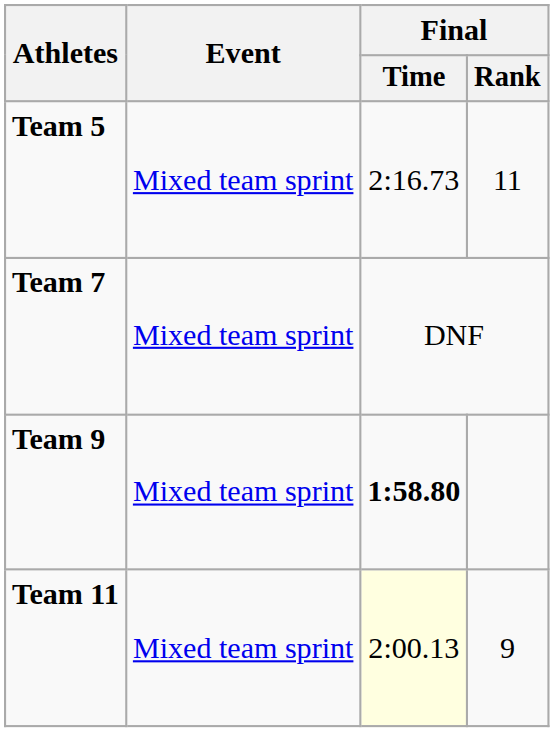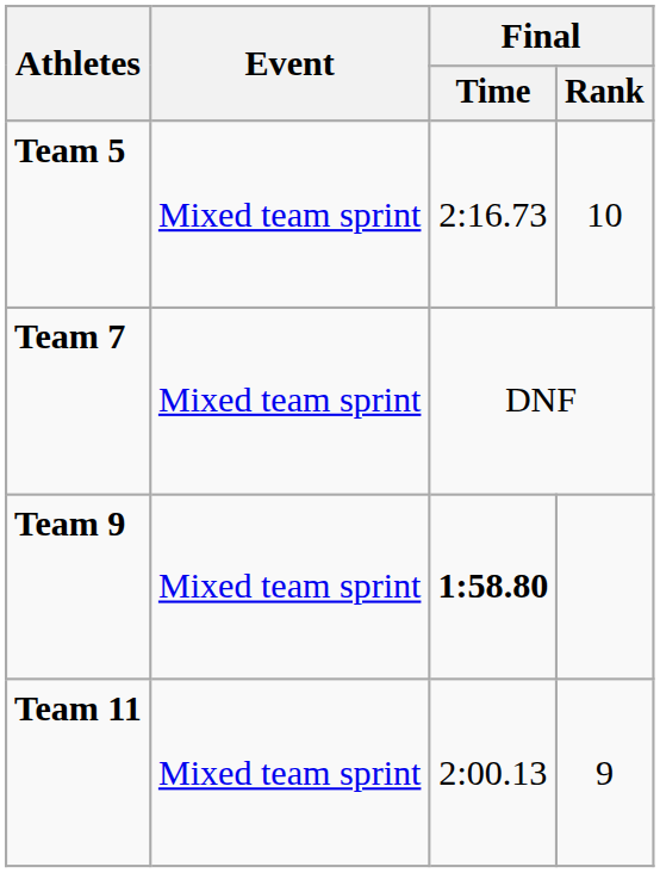 <table class="wikitable" style="font-size:90%">
 <tr>
 <th rowspan="2">Athletes</th>
 <th rowspan="2">Event</th>
 <th colspan="2">Final</th>
 </tr>
 <tr style="font-size:95%">
 <th>Time</th>
 <th>Rank</th>
 </tr>
 <tr align=center>
 <td align=left><strong>Team 5</strong><br><br><br><br></td>
 <td align=left><a href='#'>Mixed team sprint</a></td>
 <td>2:16.73</td>
-<td>11</td>
+<td>10</td>
 </tr>
 <tr align=center>
 <td align=left><strong>Team 7</strong><br><br><br><br></td>
 <td align=left><a href='#'>Mixed team sprint</a></td>
 <td colspan=2>DNF</td>
 </tr>
 <tr align=center>
 <td align=left><strong>Team 9</strong><br><br><br><br></td>
 <td align=left><a href='#'>Mixed team sprint</a></td>
 <td><strong>1:58.80</strong></td>
 <td></td>
 </tr>
 <tr align=center>
 <td align=left><strong>Team 11</strong><br><br><br><br></td>
 <td align=left><a href='#'>Mixed team sprint</a></td>
-<td style="background: lightyellow;">2:00.13</td>
+<td>2:00.13</td>
 <td>9</td>
 </tr>
 </table>
